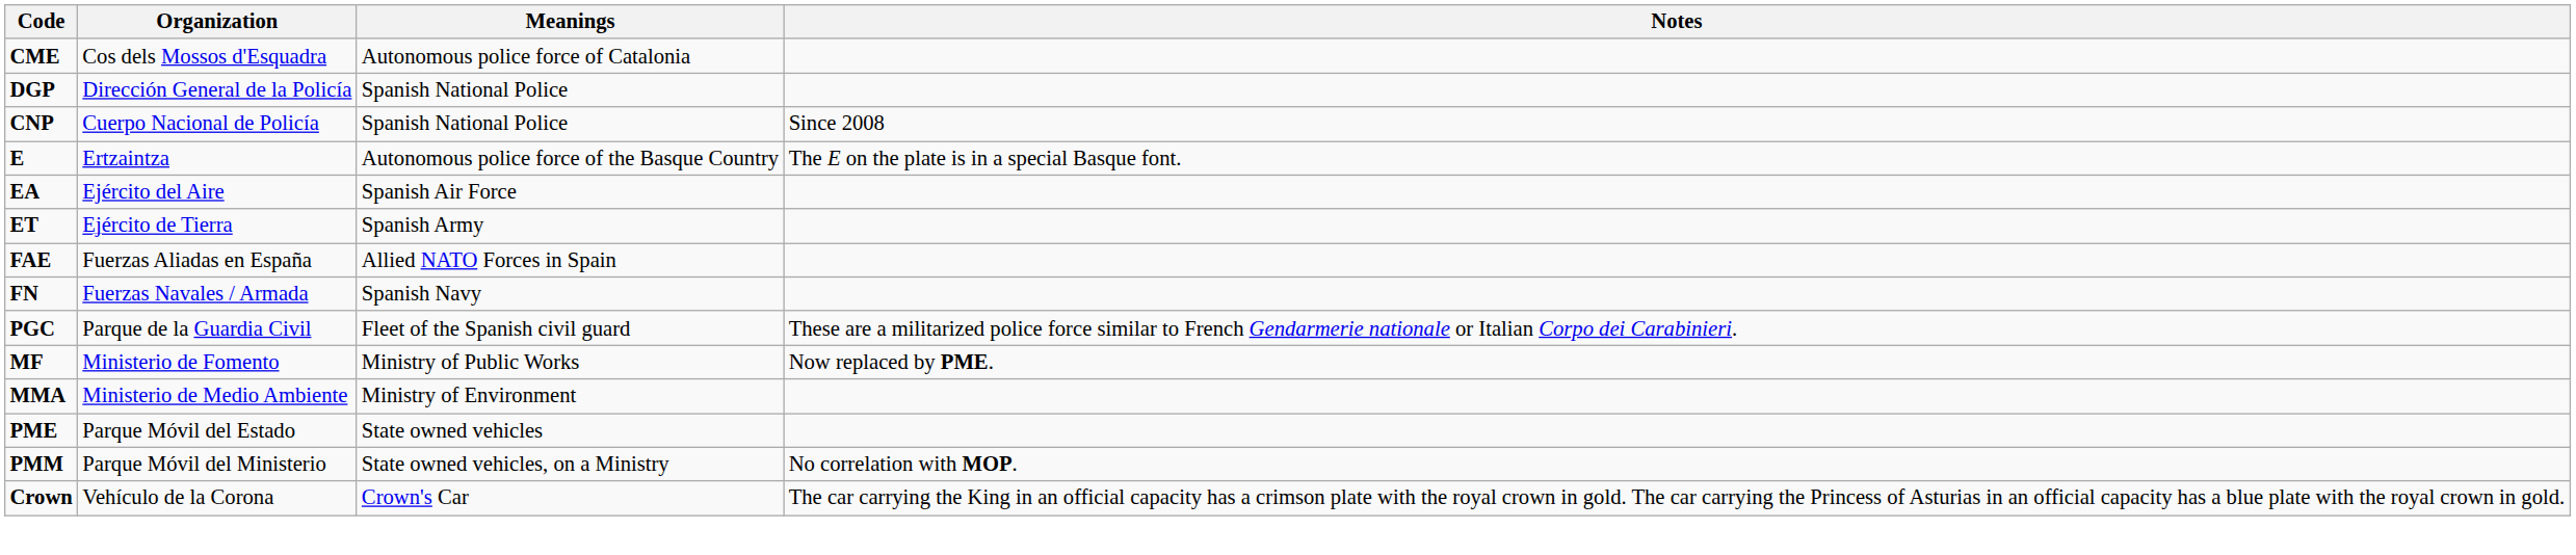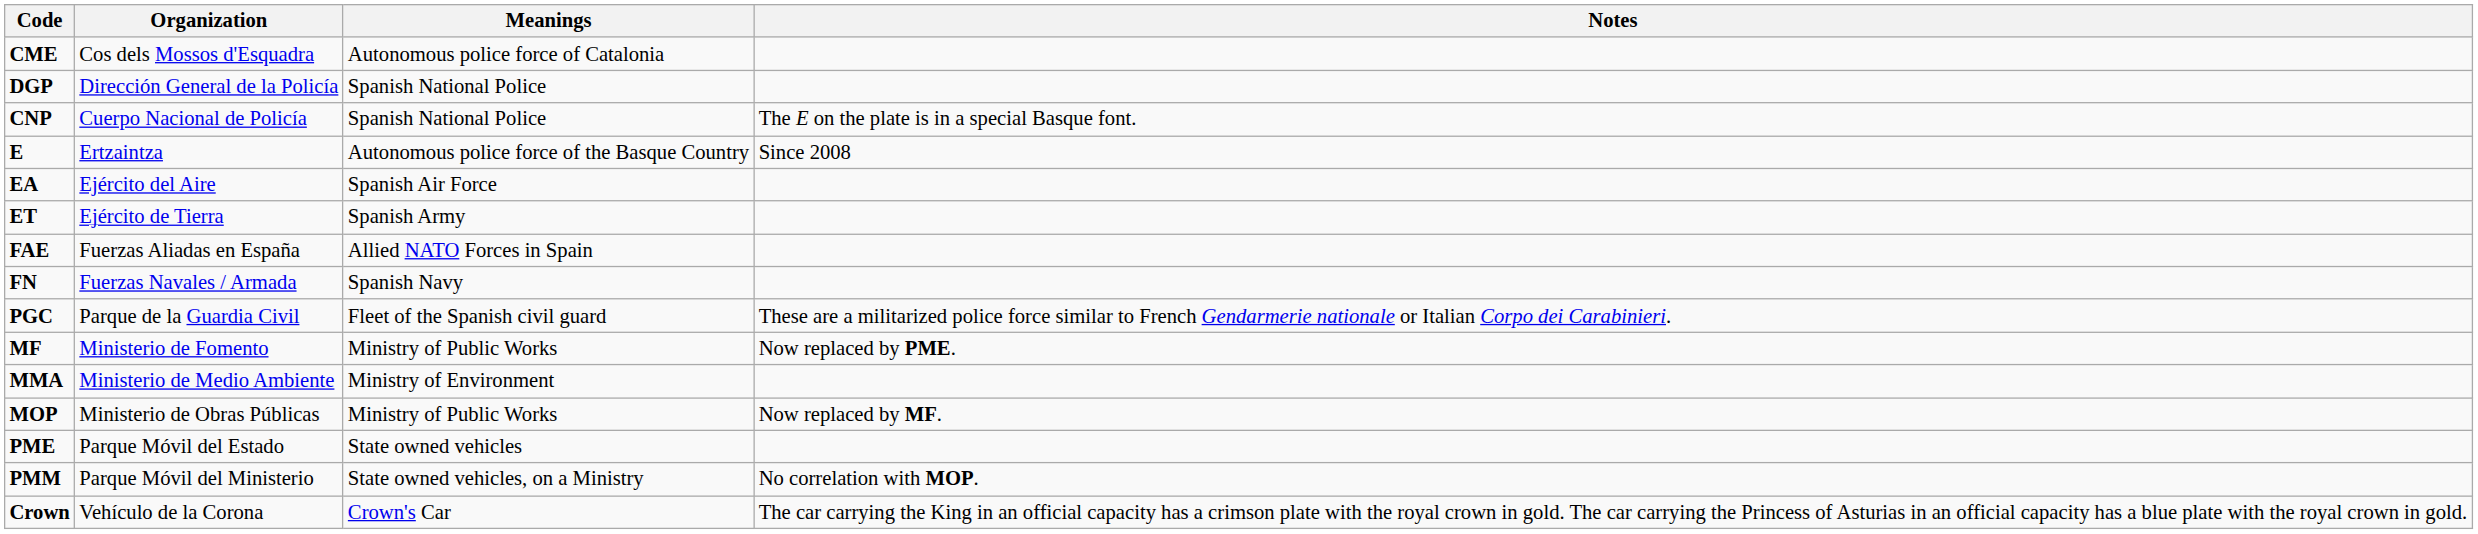 <table class=wikitable>
 <tr>
 <th>Code</th>
 <th>Organization</th>
 <th>Meanings</th>
 <th>Notes</th>
 </tr>
 <tr>
 <td><strong>CME</strong></td>
 <td>Cos dels <a href='#'>Mossos d'Esquadra</a></td>
 <td>Autonomous police force of Catalonia</td>
 <td></td>
 </tr>
 <tr>
 <td><strong>DGP</strong></td>
 <td><a href='#'>Dirección General de la Policía</a></td>
 <td>Spanish National Police</td>
 <td></td>
 </tr>
 <tr>
 <td><strong>CNP</strong></td>
 <td><a href='#'>Cuerpo Nacional de Policía</a></td>
 <td>Spanish National Police</td>
-<td>Since 2008</td>
+<td>The <em>E</em> on the plate is in a special Basque font.</td>
 </tr>
 <tr>
 <td><strong>E</strong></td>
 <td><a href='#'>Ertzaintza</a></td>
 <td>Autonomous police force of the Basque Country</td>
-<td>The <em>E</em> on the plate is in a special Basque font.</td>
+<td>Since 2008</td>
 </tr>
 <tr>
 <td><strong>EA</strong></td>
 <td><a href='#'>Ejército del Aire</a></td>
 <td>Spanish Air Force</td>
 <td></td>
 </tr>
 <tr>
 <td><strong>ET</strong></td>
 <td><a href='#'>Ejército de Tierra</a></td>
 <td>Spanish Army</td>
 <td></td>
 </tr>
 <tr>
 <td><strong>FAE</strong></td>
 <td>Fuerzas Aliadas en España</td>
 <td>Allied <a href='#'>NATO</a> Forces in Spain</td>
 <td></td>
 </tr>
 <tr>
 <td><strong>FN</strong></td>
 <td><a href='#'>Fuerzas Navales / Armada</a></td>
 <td>Spanish Navy</td>
 <td></td>
 </tr>
 <tr>
 <td><strong>PGC</strong></td>
 <td>Parque de la <a href='#'>Guardia Civil</a></td>
 <td>Fleet of the Spanish civil guard</td>
 <td>These are a militarized police force similar to French <em><a href='#'>Gendarmerie nationale</a></em> or Italian <em><a href='#'>Corpo dei Carabinieri</a></em>.</td>
 </tr>
 <tr>
 <td><strong>MF</strong></td>
 <td><a href='#'>Ministerio de Fomento</a></td>
 <td>Ministry of Public Works</td>
 <td>Now replaced by <strong>PME</strong>.</td>
 </tr>
 <tr>
 <td><strong>MMA</strong></td>
 <td><a href='#'>Ministerio de Medio Ambiente</a></td>
 <td>Ministry of Environment</td>
 <td></td>
 </tr>
 <tr>
+<td><strong>MOP</strong></td>
+<td>Ministerio de Obras Públicas</td>
+<td>Ministry of Public Works</td>
+<td>Now replaced by <strong>MF</strong>.</td>
+</tr>
+<tr>
 <td><strong>PME</strong></td>
 <td>Parque Móvil del Estado</td>
 <td>State owned vehicles</td>
 <td></td>
 </tr>
 <tr>
 <td><strong>PMM</strong></td>
 <td>Parque Móvil del Ministerio</td>
 <td>State owned vehicles, on a Ministry</td>
 <td>No correlation with <strong>MOP</strong>.</td>
 </tr>
 <tr>
 <td><strong>Crown</strong></td>
 <td>Vehículo de la Corona</td>
 <td><a href='#'>Crown's</a> Car</td>
 <td>The car carrying the King in an official capacity has a crimson plate with the royal crown in gold. The car carrying the Princess of Asturias in an official capacity has a blue plate with the royal crown in gold.</td>
 </tr>
 </table>
